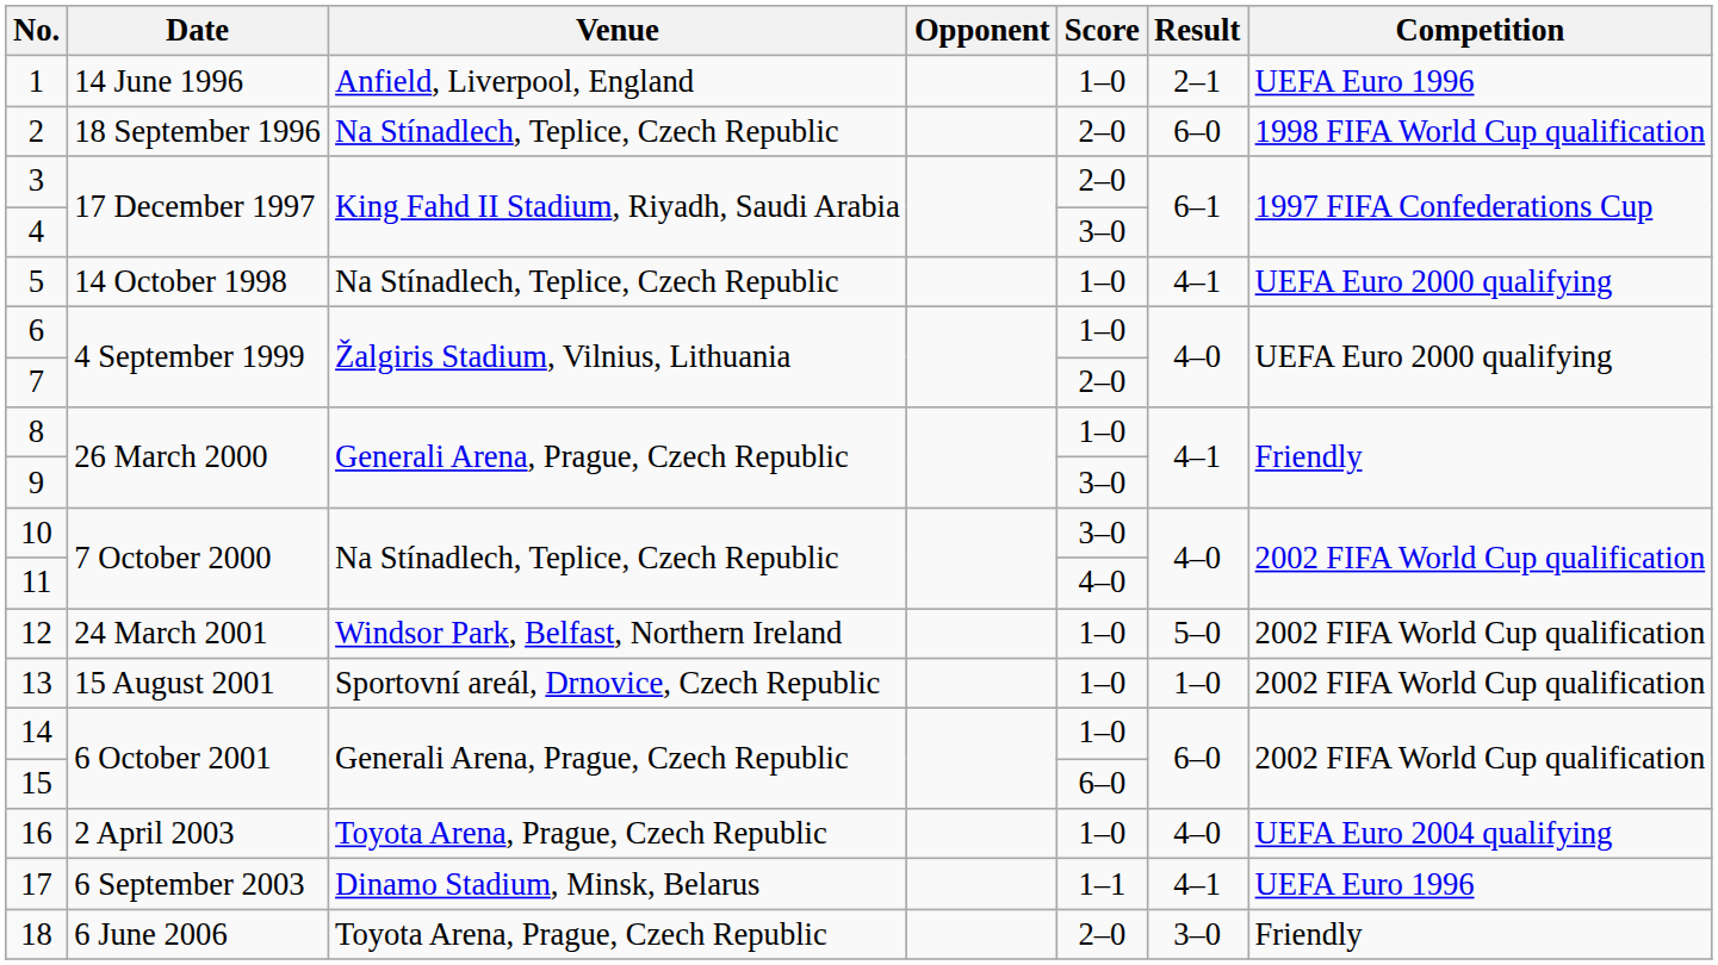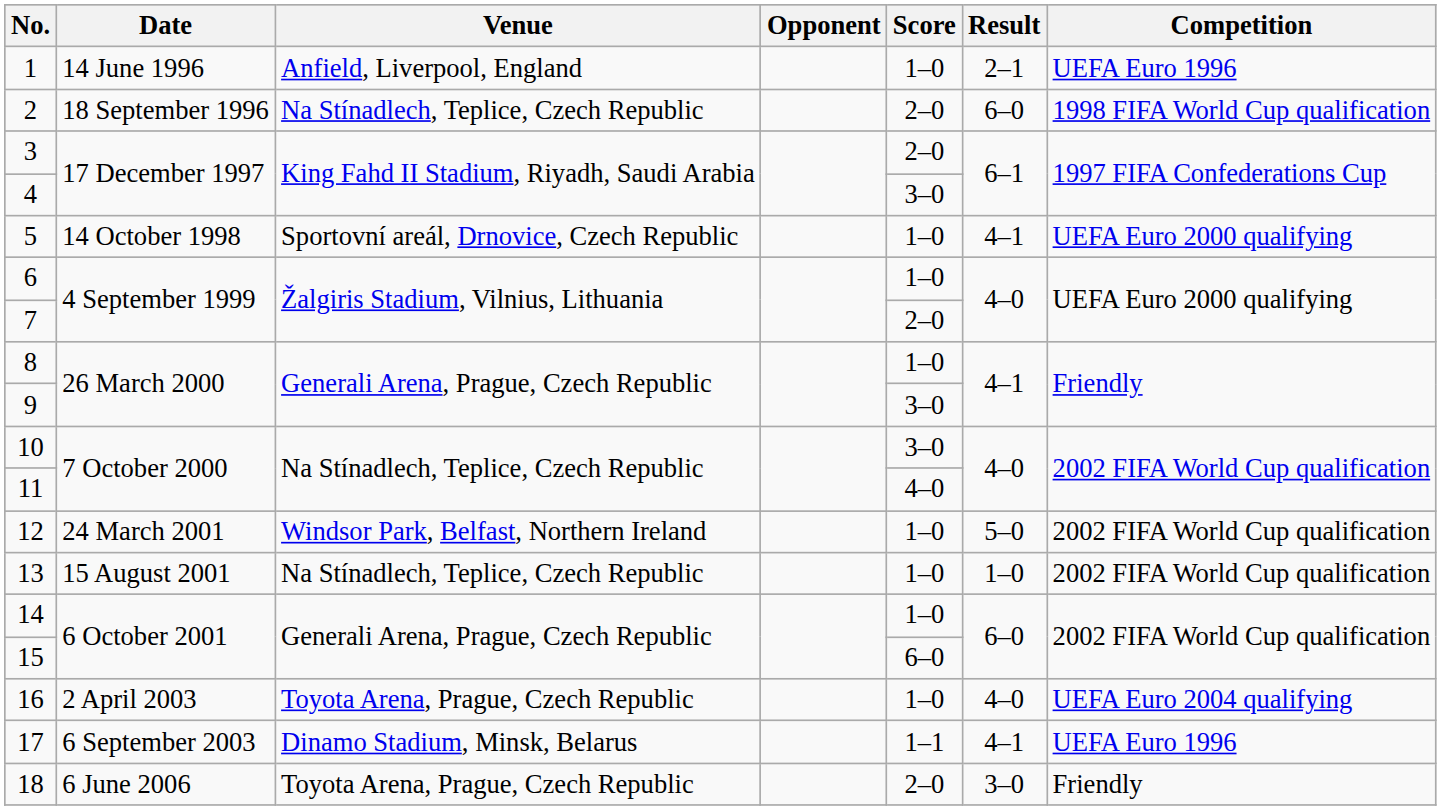 <table class="wikitable sortable">
 <tr>
 <th scope="col">No.</th>
 <th scope="col">Date</th>
 <th scope="col">Venue</th>
 <th scope="col">Opponent</th>
 <th scope="col">Score</th>
 <th scope="col">Result</th>
 <th scope="col">Competition</th>
 </tr>
 <tr>
 <td align="center">1</td>
 <td>14 June 1996</td>
 <td><a href='#'>Anfield</a>, Liverpool, England</td>
 <td></td>
 <td align="center">1–0</td>
 <td align="center">2–1</td>
 <td><a href='#'>UEFA Euro 1996</a></td>
 </tr>
 <tr>
 <td align="center">2</td>
 <td>18 September 1996</td>
 <td><a href='#'>Na Stínadlech</a>, Teplice, Czech Republic</td>
 <td></td>
 <td align="center">2–0</td>
 <td align="center">6–0</td>
 <td><a href='#'>1998 FIFA World Cup qualification</a></td>
 </tr>
 <tr>
 <td align="center">3</td>
 <td rowspan="2">17 December 1997</td>
 <td rowspan="2"><a href='#'>King Fahd II Stadium</a>, Riyadh, Saudi Arabia</td>
 <td rowspan="2"></td>
 <td align="center">2–0</td>
 <td rowspan="2" style="text-align:center">6–1</td>
 <td rowspan="2"><a href='#'>1997 FIFA Confederations Cup</a></td>
 </tr>
 <tr>
 <td align="center">4</td>
 <td align="center">3–0</td>
 </tr>
 <tr>
 <td align="center">5</td>
 <td>14 October 1998</td>
-<td>Na Stínadlech, Teplice, Czech Republic</td>
+<td>Sportovní areál, <a href='#'>Drnovice</a>, Czech Republic</td>
 <td></td>
 <td align="center">1–0</td>
 <td align="center">4–1</td>
 <td><a href='#'>UEFA Euro 2000 qualifying</a></td>
 </tr>
 <tr>
 <td align="center">6</td>
 <td rowspan="2">4 September 1999</td>
 <td rowspan="2"><a href='#'>Žalgiris Stadium</a>, Vilnius, Lithuania</td>
 <td rowspan="2"></td>
 <td align="center">1–0</td>
 <td rowspan="2" style="text-align:center">4–0</td>
 <td rowspan="2">UEFA Euro 2000 qualifying</td>
 </tr>
 <tr>
 <td align="center">7</td>
 <td align="center">2–0</td>
 </tr>
 <tr>
 <td align="center">8</td>
 <td rowspan="2">26 March 2000</td>
 <td rowspan="2"><a href='#'>Generali Arena</a>, Prague, Czech Republic</td>
 <td rowspan="2"></td>
 <td align="center">1–0</td>
 <td rowspan="2" style="text-align:center">4–1</td>
 <td rowspan="2"><a href='#'>Friendly</a></td>
 </tr>
 <tr>
 <td align="center">9</td>
 <td align="center">3–0</td>
 </tr>
 <tr>
 <td align="center">10</td>
 <td rowspan="2">7 October 2000</td>
 <td rowspan="2">Na Stínadlech, Teplice, Czech Republic</td>
 <td rowspan="2"></td>
 <td align="center">3–0</td>
 <td rowspan="2" style="text-align:center">4–0</td>
 <td rowspan="2"><a href='#'>2002 FIFA World Cup qualification</a></td>
 </tr>
 <tr>
 <td align="center">11</td>
 <td align="center">4–0</td>
 </tr>
 <tr>
 <td align="center">12</td>
 <td>24 March 2001</td>
 <td><a href='#'>Windsor Park</a>, <a href='#'>Belfast</a>, Northern Ireland</td>
 <td></td>
 <td align="center">1–0</td>
 <td align="center">5–0</td>
 <td>2002 FIFA World Cup qualification</td>
 </tr>
 <tr>
 <td align="center">13</td>
 <td>15 August 2001</td>
-<td>Sportovní areál, <a href='#'>Drnovice</a>, Czech Republic</td>
+<td>Na Stínadlech, Teplice, Czech Republic</td>
 <td></td>
 <td align="center">1–0</td>
 <td align="center">1–0</td>
 <td>2002 FIFA World Cup qualification</td>
 </tr>
 <tr>
 <td align="center">14</td>
 <td rowspan="2">6 October 2001</td>
 <td rowspan="2">Generali Arena, Prague, Czech Republic</td>
 <td rowspan="2"></td>
 <td align="center">1–0</td>
 <td rowspan="2" style="text-align:center">6–0</td>
 <td rowspan="2">2002 FIFA World Cup qualification</td>
 </tr>
 <tr>
 <td align="center">15</td>
 <td align="center">6–0</td>
 </tr>
 <tr>
 <td align="center">16</td>
 <td>2 April 2003</td>
 <td><a href='#'>Toyota Arena</a>, Prague, Czech Republic</td>
 <td></td>
 <td align="center">1–0</td>
 <td align="center">4–0</td>
 <td><a href='#'>UEFA Euro 2004 qualifying</a></td>
 </tr>
 <tr>
 <td align="center">17</td>
 <td>6 September 2003</td>
 <td><a href='#'>Dinamo Stadium</a>, Minsk, Belarus</td>
 <td></td>
 <td align="center">1–1</td>
 <td align="center">4–1</td>
 <td><a href='#'>UEFA Euro 1996</a></td>
 </tr>
 <tr>
 <td align="center">18</td>
 <td>6 June 2006</td>
 <td>Toyota Arena, Prague, Czech Republic</td>
 <td></td>
 <td align="center">2–0</td>
 <td align="center">3–0</td>
 <td>Friendly</td>
 </tr>
 </table>
